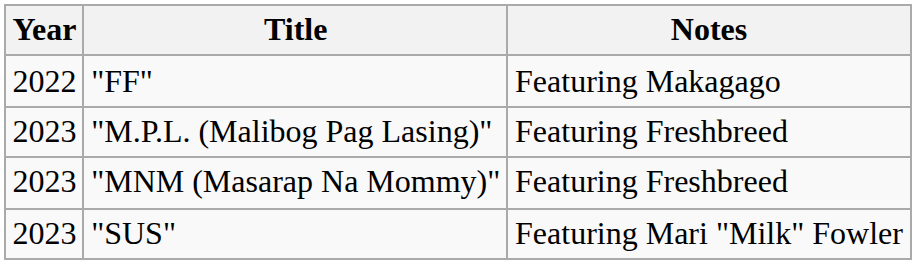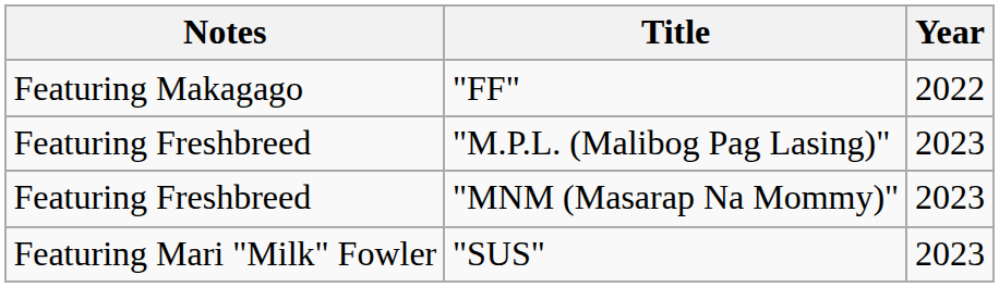 <table class="wikitable sortable">
 <tr>
+<th>Notes</th>
+<th>Title</th>
 <th>Year</th>
-<th>Title</th>
-<th>Notes</th>
 </tr>
 <tr>
+<td>Featuring Makagago</td>
+<td>"FF"</td>
 <td>2022</td>
-<td>"FF"</td>
-<td>Featuring Makagago</td>
 </tr>
 <tr>
+<td>Featuring Freshbreed</td>
+<td>"M.P.L. (Malibog Pag Lasing)"</td>
 <td>2023</td>
-<td>"M.P.L. (Malibog Pag Lasing)"</td>
-<td>Featuring Freshbreed</td>
 </tr>
 <tr>
+<td>Featuring Freshbreed</td>
+<td>"MNM (Masarap Na Mommy)"</td>
 <td>2023</td>
-<td>"MNM (Masarap Na Mommy)"</td>
-<td>Featuring Freshbreed</td>
 </tr>
 <tr>
+<td>Featuring Mari "Milk" Fowler</td>
+<td>"SUS"</td>
 <td>2023</td>
-<td>"SUS"</td>
-<td>Featuring Mari "Milk" Fowler</td>
 </tr>
 </table>
